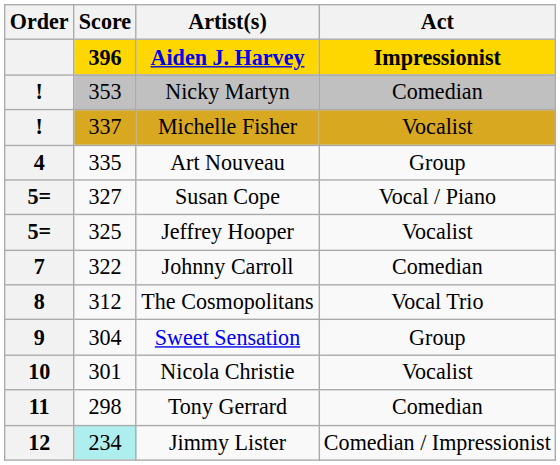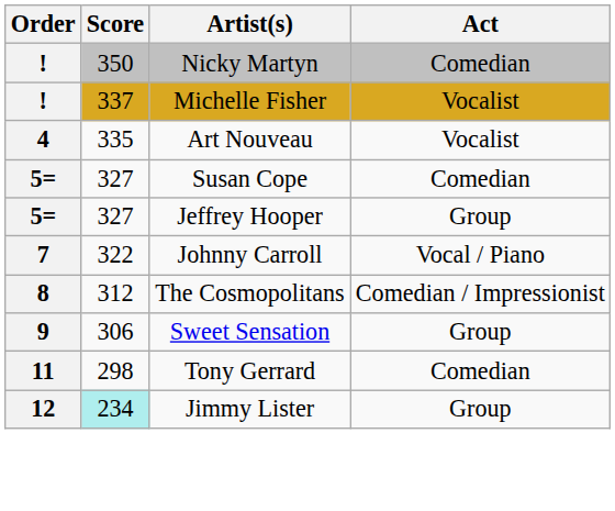 <table class= "wikitable sortable" style="text-align:center">
 <tr>
 <th>Order</th>
 <th>Score</th>
 <th>Artist(s)</th>
 <th>Act</th>
 </tr>
 <tr>
-<th></th>
-<td style="background-color:gold"><strong>396</strong></td>
-<td style="background-color:gold"><strong><a href='#'>Aiden J. Harvey</a></strong></td>
-<td style="background-color:gold"><strong>Impressionist</strong></td>
-</tr>
-<tr>
 <th>! </th>
-<td style="background-color:silver">353</td>
+<td style="background-color:silver">350</td>
 <td style="background-color:silver">Nicky Martyn</td>
 <td style="background-color:silver">Comedian</td>
 </tr>
 <tr>
 <th>! </th>
 <td style="background-color:#D9A821">337</td>
 <td style="background-color:#D9A821">Michelle Fisher</td>
 <td style="background-color:#D9A821">Vocalist</td>
 </tr>
 <tr>
 <th>4</th>
 <td>335</td>
 <td>Art Nouveau</td>
-<td>Group</td>
+<td>Vocalist</td>
 </tr>
 <tr>
 <th>5=</th>
 <td>327</td>
 <td>Susan Cope</td>
-<td>Vocal / Piano</td>
+<td>Comedian</td>
 </tr>
 <tr>
 <th>5=</th>
-<td>325</td>
+<td>327</td>
 <td>Jeffrey Hooper</td>
-<td>Vocalist</td>
+<td>Group</td>
 </tr>
 <tr>
 <th>7</th>
 <td>322</td>
 <td>Johnny Carroll</td>
-<td>Comedian</td>
+<td>Vocal / Piano</td>
 </tr>
 <tr>
 <th>8</th>
 <td>312</td>
 <td>The Cosmopolitans</td>
-<td>Vocal Trio</td>
+<td>Comedian / Impressionist</td>
 </tr>
 <tr>
 <th>9</th>
-<td>304</td>
+<td>306</td>
 <td><a href='#'>Sweet Sensation</a></td>
 <td>Group</td>
-</tr>
-<tr>
-<th>10</th>
-<td>301</td>
-<td>Nicola Christie</td>
-<td>Vocalist</td>
 </tr>
 <tr>
 <th>11</th>
 <td>298</td>
 <td>Tony Gerrard</td>
 <td>Comedian</td>
 </tr>
 <tr>
 <th>12</th>
 <td style="background: paleturquoise;">234</td>
 <td>Jimmy Lister</td>
-<td>Comedian / Impressionist</td>
+<td>Group</td>
 </tr>
 </table>
